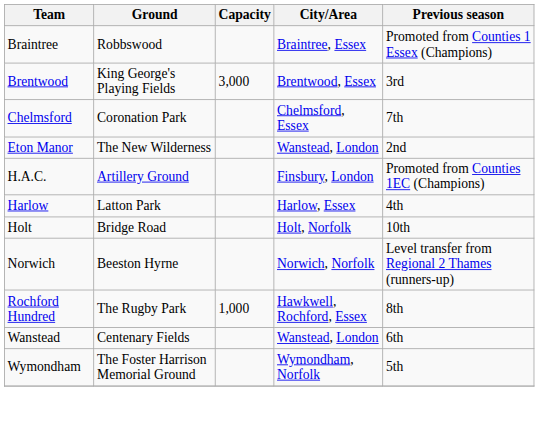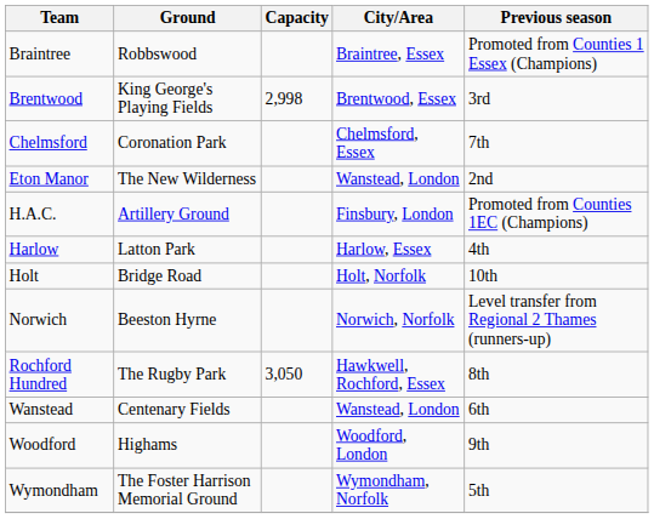 <table class="wikitable sortable" width=100%>
 <tr>
 <th>Team</th>
 <th>Ground</th>
 <th>Capacity</th>
 <th>City/Area</th>
 <th>Previous season</th>
 </tr>
 <tr>
 <td>Braintree</td>
 <td>Robbswood</td>
 <td></td>
 <td><a href='#'>Braintree</a>, <a href='#'>Essex</a></td>
 <td>Promoted from <a href='#'>Counties 1 Essex</a> (Champions)</td>
 </tr>
 <tr>
 <td><a href='#'>Brentwood</a></td>
 <td>King George's Playing Fields</td>
-<td>3,000</td>
+<td>2,998</td>
 <td><a href='#'>Brentwood</a>, <a href='#'>Essex</a></td>
 <td>3rd</td>
 </tr>
 <tr>
 <td><a href='#'>Chelmsford</a></td>
 <td>Coronation Park</td>
 <td></td>
 <td><a href='#'>Chelmsford</a>, <a href='#'>Essex</a></td>
 <td>7th</td>
 </tr>
 <tr>
 <td><a href='#'>Eton Manor</a></td>
 <td>The New Wilderness</td>
 <td></td>
 <td><a href='#'>Wanstead</a>, <a href='#'>London</a></td>
 <td>2nd</td>
 </tr>
 <tr>
 <td>H.A.C.</td>
 <td><a href='#'>Artillery Ground</a></td>
 <td></td>
 <td><a href='#'>Finsbury</a>, <a href='#'>London</a></td>
 <td>Promoted from <a href='#'>Counties 1EC</a> (Champions)</td>
 </tr>
 <tr>
 <td><a href='#'>Harlow</a></td>
 <td>Latton Park</td>
 <td></td>
 <td><a href='#'>Harlow</a>, <a href='#'>Essex</a></td>
 <td>4th</td>
 </tr>
 <tr>
 <td>Holt</td>
 <td>Bridge Road</td>
 <td></td>
 <td><a href='#'>Holt</a>, <a href='#'>Norfolk</a></td>
 <td>10th</td>
 </tr>
 <tr>
 <td>Norwich</td>
 <td>Beeston Hyrne</td>
 <td></td>
 <td><a href='#'>Norwich</a>, <a href='#'>Norfolk</a></td>
 <td>Level transfer from <a href='#'>Regional 2 Thames</a> (runners-up)</td>
 </tr>
 <tr>
 <td><a href='#'>Rochford Hundred</a></td>
 <td>The Rugby Park</td>
-<td>1,000</td>
+<td>3,050</td>
 <td><a href='#'>Hawkwell</a>, <a href='#'>Rochford</a>, <a href='#'>Essex</a></td>
 <td>8th</td>
 </tr>
 <tr>
 <td>Wanstead</td>
 <td>Centenary Fields</td>
 <td></td>
 <td><a href='#'>Wanstead</a>, <a href='#'>London</a></td>
 <td>6th</td>
 </tr>
 <tr>
+<td>Woodford</td>
+<td>Highams</td>
+<td></td>
+<td><a href='#'>Woodford</a>, <a href='#'>London</a></td>
+<td>9th</td>
+</tr>
+<tr>
 <td>Wymondham</td>
 <td>The Foster Harrison Memorial Ground</td>
 <td></td>
 <td><a href='#'>Wymondham</a>, <a href='#'>Norfolk</a></td>
 <td>5th</td>
 </tr>
 <tr>
 </tr>
 </table>
